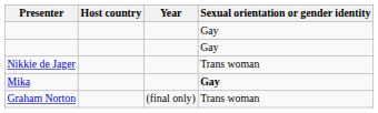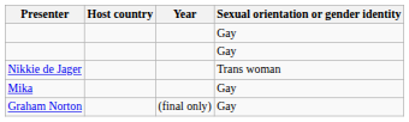 <table class="sortable wikitable plainrowheaders">
 <tr>
 <th scope="col">Presenter</th>
 <th scope="col">Host country</th>
 <th scope="col">Year</th>
 <th scope="col">Sexual orientation or gender identity</th>
 </tr>
 <tr>
 <td></td>
 <td></td>
 <td></td>
 <td>Gay</td>
 </tr>
 <tr>
 <td></td>
 <td></td>
 <td></td>
 <td>Gay</td>
 </tr>
 <tr>
 <td><a href='#'>Nikkie de Jager</a></td>
 <td></td>
 <td></td>
 <td>Trans woman</td>
 </tr>
 <tr>
 <td><a href='#'>Mika</a></td>
 <td></td>
 <td></td>
-<td><strong>Gay</strong></td>
+<td>Gay</td>
 </tr>
 <tr>
 <td><a href='#'>Graham Norton</a></td>
 <td></td>
 <td> (final only)</td>
-<td>Trans woman</td>
+<td>Gay</td>
 </tr>
 </table>
